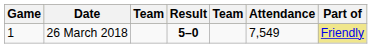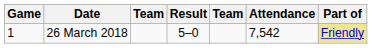 <table class="wikitable">
 <tr style="background:#BDB76B;">
 <th>Game</th>
 <th>Date</th>
 <th>Team</th>
 <th>Result</th>
 <th>Team</th>
 <th>Attendance</th>
 <th>Part of</th>
 </tr>
 <tr>
 <td>1</td>
 <td>26 March 2018</td>
 <td align="right"></td>
-<td align="center"><strong>5–0</strong></td>
+<td align="center">5–0</td>
 <td></td>
-<td>7,549</td>
+<td>7,542</td>
 <td style="background: khaki;"><a href='#'>Friendly</a></td>
 </tr>
 </table>
